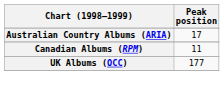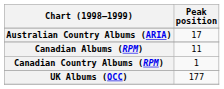 <table class="wikitable sortable plainrowheaders" style="text-align:center">
 <tr>
 <th scope="col">Chart (1998–1999)</th>
 <th scope="col">Peak<br> position</th>
 </tr>
 <tr>
 </tr>
 <tr>
 <th scope="row">Australian Country Albums (<a href='#'>ARIA</a>)</th>
 <td>17</td>
 </tr>
 <tr>
 </tr>
 <tr>
 <th scope="row">Canadian Albums (<em><a href='#'>RPM</a></em>)</th>
 <td>11</td>
 </tr>
 <tr>
+<th scope="row">Canadian Country Albums (<em><a href='#'>RPM</a></em>)</th>
+<td>1</td>
+</tr>
+<tr>
 </tr>
 <tr>
 </tr>
 <tr>
 <th scope="row">UK Albums (<a href='#'>OCC</a>)</th>
 <td align="center">177</td>
 </tr>
 <tr>
 </tr>
 <tr>
 </tr>
 <tr>
 </tr>
 </table>
